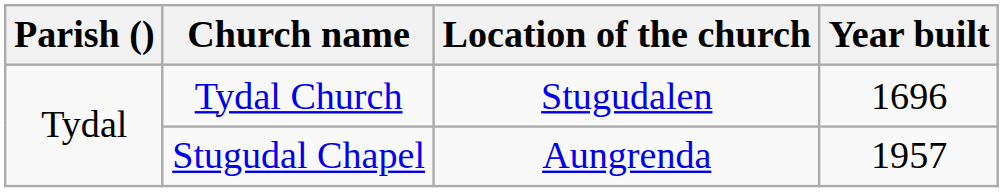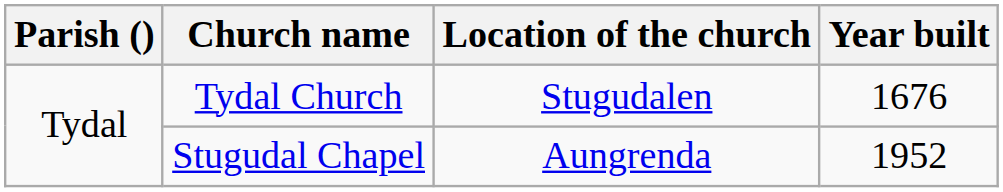 <table class="wikitable" style="text-align:center">
 <tr>
 <th>Parish ()</th>
 <th>Church name</th>
 <th>Location of the church</th>
 <th>Year built</th>
 </tr>
 <tr>
 <td rowspan="2">Tydal</td>
 <td><a href='#'>Tydal Church</a></td>
 <td><a href='#'>Stugudalen</a></td>
-<td>1696</td>
+<td>1676</td>
 </tr>
 <tr>
 <td><a href='#'>Stugudal Chapel</a></td>
 <td><a href='#'>Aungrenda</a></td>
-<td>1957</td>
+<td>1952</td>
 </tr>
 </table>
